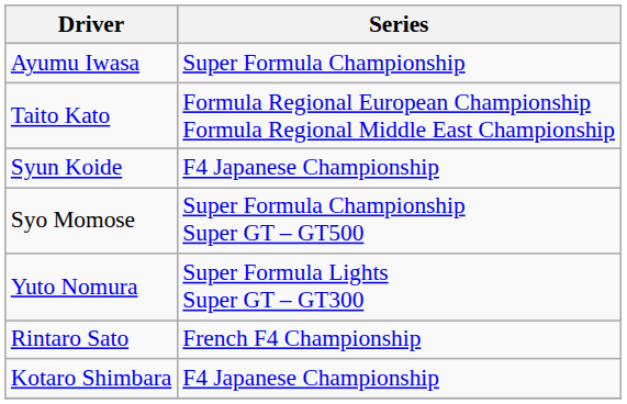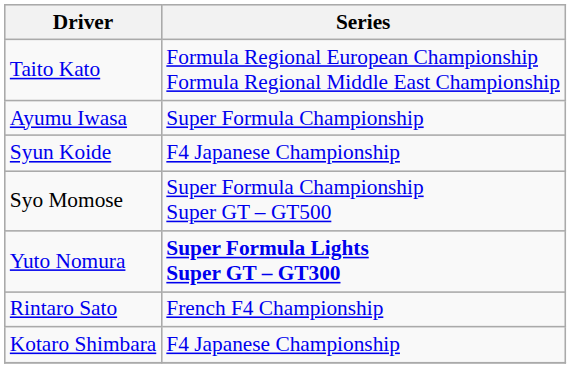 <table class="wikitable sortable" border="1" style="font-size: 85%;">
 <tr>
 <th>Driver</th>
 <th>Series</th>
 </tr>
 <tr>
+<td> <a href='#'>Taito Kato</a></td>
+<td><a href='#'>Formula Regional European Championship</a><br><a href='#'>Formula Regional Middle East Championship</a></td>
+</tr>
+<tr>
 <td> <a href='#'>Ayumu Iwasa</a></td>
 <td><a href='#'>Super Formula Championship</a></td>
-</tr>
-<tr>
-<td> <a href='#'>Taito Kato</a></td>
-<td><a href='#'>Formula Regional European Championship</a><br><a href='#'>Formula Regional Middle East Championship</a></td>
 </tr>
 <tr>
 <td> <a href='#'>Syun Koide</a></td>
 <td><a href='#'>F4 Japanese Championship</a></td>
 </tr>
 <tr>
 <td> Syo Momose</td>
 <td><a href='#'>Super Formula Championship</a><br><a href='#'>Super GT – GT500</a></td>
 </tr>
 <tr>
 <td> <a href='#'>Yuto Nomura</a></td>
-<td><a href='#'>Super Formula Lights</a><br><a href='#'>Super GT – GT300</a></td>
+<td><strong><a href='#'>Super Formula Lights</a><br><a href='#'>Super GT – GT300</a></strong></td>
 </tr>
 <tr>
 <td> <a href='#'>Rintaro Sato</a></td>
 <td><a href='#'>French F4 Championship</a></td>
 </tr>
 <tr>
 <td> <a href='#'>Kotaro Shimbara</a></td>
 <td><a href='#'>F4 Japanese Championship</a></td>
 </tr>
 <tr>
 </tr>
 </table>
